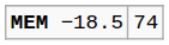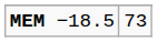 <table class="wikitable">
 <tr align="center">
 </tr>
 <tr align="center">
 <td><strong>MEM</strong> −18.5</td>
-<td>74</td>
+<td>73</td>
 </tr>
 </table>
